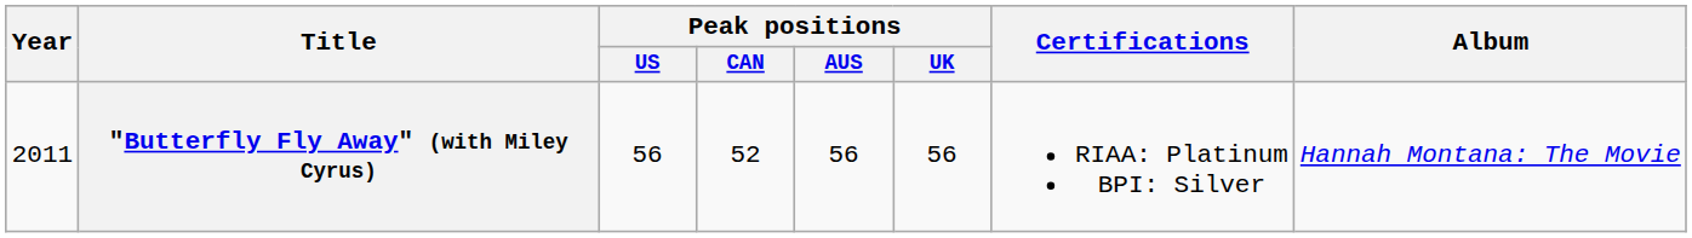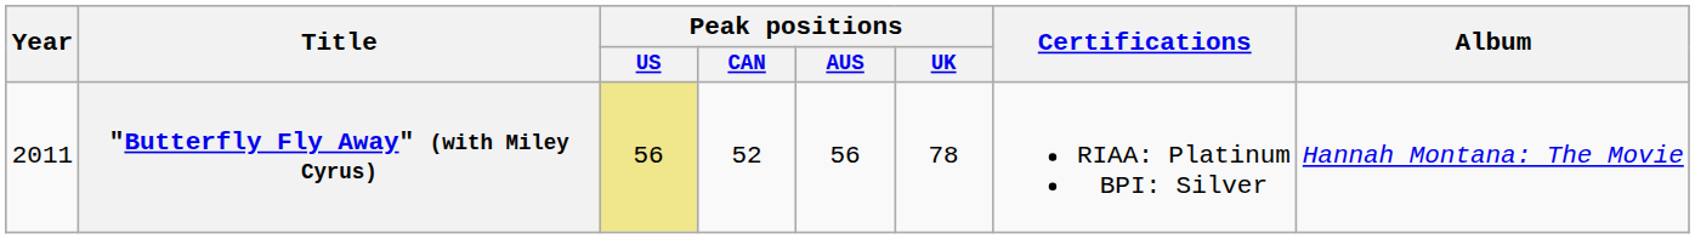 <table class="wikitable plainrowheaders" style="text-align:center;">
 <tr>
 <th scope="col" rowspan="2">Year</th>
 <th scope="col" rowspan="2" style="width:20em;">Title</th>
 <th scope="col" colspan="4">Peak positions</th>
 <th rowspan="2"><a href='#'>Certifications</a></th>
 <th rowspan="2" scope="col">Album</th>
 </tr>
 <tr style="font-size:smaller;">
 <th style="width:45px;"><a href='#'>US</a><br></th>
 <th style="width:45px;"><a href='#'>CAN</a><br></th>
 <th style="width:45px;"><a href='#'>AUS</a><br></th>
 <th style="width:45px;"><a href='#'>UK</a><br></th>
 </tr>
 <tr>
 <td>2011</td>
 <th scope="row">"<a href='#'>Butterfly Fly Away</a>" <small>(with Miley Cyrus)</small></th>
-<td>56</td>
+<td style="background: khaki;">56</td>
 <td>52</td>
 <td>56</td>
-<td>56</td>
+<td>78</td>
 <td><br><ul><li>RIAA: Platinum</li><li>BPI: Silver</li></ul></td>
 <td style="text-align:left;"><em><a href='#'>Hannah Montana: The Movie</a></em> </td>
 </tr>
 </table>
